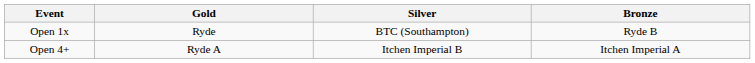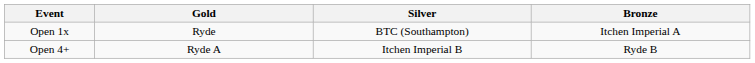 <table class="wikitable" style="text-align:center">
 <tr>
 <th width=120>Event</th>
 <th width=300>Gold</th>
 <th width=300>Silver</th>
 <th width=300>Bronze</th>
 </tr>
 <tr>
 <td>Open 1x</td>
 <td>Ryde</td>
 <td>BTC (Southampton)</td>
-<td>Ryde B</td>
+<td>Itchen Imperial A</td>
 </tr>
 <tr>
 <td>Open 4+</td>
 <td>Ryde A</td>
 <td>Itchen Imperial B</td>
-<td>Itchen Imperial A</td>
+<td>Ryde B</td>
 </tr>
 </table>
